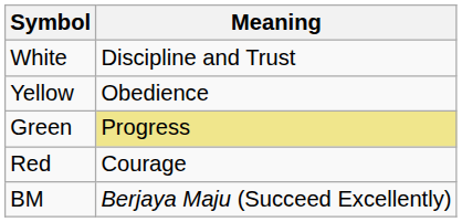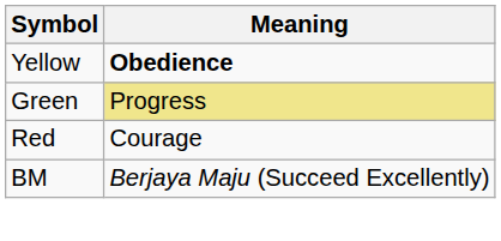 <table class="wikitable">
 <tr>
 <th>Symbol</th>
 <th>Meaning</th>
 </tr>
 <tr>
-<td> White</td>
-<td>Discipline and Trust</td>
-</tr>
-<tr>
 <td> Yellow</td>
-<td>Obedience</td>
+<td><strong>Obedience</strong></td>
 </tr>
 <tr>
 <td> Green</td>
 <td style="background: khaki;">Progress</td>
 </tr>
 <tr>
 <td> Red</td>
 <td>Courage</td>
 </tr>
 <tr>
 <td>BM</td>
 <td><em>Berjaya Maju</em> (Succeed Excellently) </td>
 </tr>
 </table>
